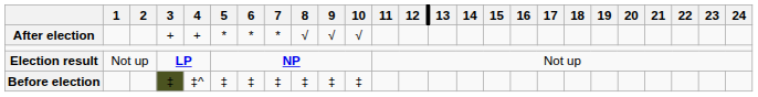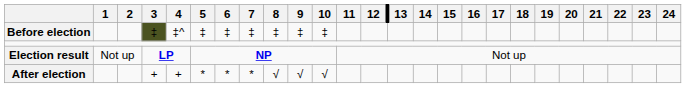 <table class="wikitable" style="text-align:center; font-size:95%">
 <tr>
 <th></th>
 <th width=25px>1</th>
 <th width=25px>2</th>
 <th width=25px>3</th>
 <th width=25px>4</th>
 <th width=25px>5</th>
 <th width=25px>6</th>
 <th width=25px>7</th>
 <th width=25px>8</th>
 <th width=25px>9</th>
 <th width=25px>10</th>
 <th width=25px>11</th>
 <th width=25px>12</th>
 <th width=25px style="border-left:5px solid black;">13</th>
 <th width=25px>14</th>
 <th width=25px>15</th>
 <th width=25px>16</th>
 <th width=25px>17</th>
 <th width=25px>18</th>
 <th width=25px>19</th>
 <th width=25px>20</th>
 <th width=25px>21</th>
 <th width=25px>22</th>
 <th width=25px>23</th>
 <th width=25px>24</th>
 </tr>
 <tr>
+<th>Before election</th>
+<td bgcolor=></td>
+<td bgcolor=></td>
+<td bgcolor=#4b5320>‡</td>
+<td>‡^</td>
+<td bgcolor=>‡</td>
+<td bgcolor=>‡</td>
+<td bgcolor=>‡</td>
+<td bgcolor=>‡</td>
+<td bgcolor=>‡</td>
+<td bgcolor=>‡</td>
+<td bgcolor=></td>
+<td bgcolor=></td>
+<td bgcolor=></td>
+<td bgcolor=></td>
+<td bgcolor=></td>
+<td bgcolor=></td>
+<td bgcolor=></td>
+<td bgcolor=></td>
+<td bgcolor=></td>
+<td bgcolor=></td>
+<td bgcolor=></td>
+<td bgcolor=></td>
+<td bgcolor=></td>
+<td bgcolor=></td>
+</tr>
+<tr>
+<td colspan=25></td>
+</tr>
+<tr>
+<th>Election result</th>
+<td colspan=2>Not up</td>
+<td colspan=2 bgcolor=><strong><a href='#'>LP</a></strong></td>
+<td colspan=6 bgcolor=><strong><a href='#'>NP</a></strong></td>
+<td colspan=14>Not up</td>
+</tr>
+<tr>
 <th>After election</th>
 <td bgcolor=></td>
 <td bgcolor=></td>
 <td bgcolor=>+</td>
 <td bgcolor=>+</td>
 <td bgcolor=>*</td>
 <td bgcolor=>*</td>
 <td bgcolor=>*</td>
 <td bgcolor=>√</td>
 <td bgcolor=>√</td>
 <td bgcolor=>√</td>
 <td bgcolor=></td>
 <td bgcolor=></td>
 <td bgcolor=></td>
 <td bgcolor=></td>
 <td bgcolor=></td>
 <td bgcolor=></td>
 <td bgcolor=></td>
 <td bgcolor=></td>
 <td bgcolor=></td>
 <td bgcolor=></td>
 <td bgcolor=></td>
 <td bgcolor=></td>
 <td bgcolor=></td>
 <td bgcolor=></td>
 </tr>
-<tr>
-<td colspan=25></td>
-</tr>
-<tr>
-<th>Election result</th>
-<td colspan=2>Not up</td>
-<td colspan=2 bgcolor=><strong><a href='#'>LP</a></strong></td>
-<td colspan=6 bgcolor=><strong><a href='#'>NP</a></strong></td>
-<td colspan=14>Not up</td>
-</tr>
-<tr>
-<th>Before election</th>
-<td bgcolor=></td>
-<td bgcolor=></td>
-<td bgcolor=#4b5320>‡</td>
-<td>‡^</td>
-<td bgcolor=>‡</td>
-<td bgcolor=>‡</td>
-<td bgcolor=>‡</td>
-<td bgcolor=>‡</td>
-<td bgcolor=>‡</td>
-<td bgcolor=>‡</td>
-<td bgcolor=></td>
-<td bgcolor=></td>
-<td bgcolor=></td>
-<td bgcolor=></td>
-<td bgcolor=></td>
-<td bgcolor=></td>
-<td bgcolor=></td>
-<td bgcolor=></td>
-<td bgcolor=></td>
-<td bgcolor=></td>
-<td bgcolor=></td>
-<td bgcolor=></td>
-<td bgcolor=></td>
-<td bgcolor=></td>
-</tr>
 </table>
